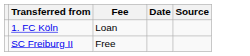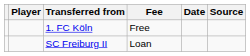 <table class="wikitable plainrowheaders sortable">
 <tr>
 <th></th>
+<th scope="col">Player</th>
 <th>Transferred from</th>
 <th style="width: 80px;">Fee</th>
 <th scope="col">Date</th>
 <th scope="col">Source</th>
 </tr>
 <tr>
 <td align="center"></td>
+<td> </td>
 <td> <a href='#'>1. FC Köln</a></td>
-<td>Loan</td>
+<td>Free</td>
 <td></td>
 <td></td>
 </tr>
 <tr>
 <td align="center"></td>
+<td> </td>
 <td> <a href='#'>SC Freiburg II</a></td>
-<td>Free</td>
+<td>Loan</td>
 <td></td>
 <td></td>
 </tr>
 </table>
